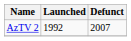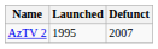 <table class="wikitable" border="1" class="wikitable sortable">
 <tr>
 <th>Name</th>
 <th>Launched</th>
 <th>Defunct</th>
 </tr>
 <tr>
 <td><a href='#'>AzTV 2</a></td>
-<td>1992</td>
+<td>1995</td>
 <td>2007</td>
 </tr>
 <tr>
 </tr>
 </table>
